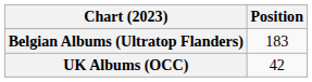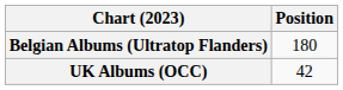 <table class="wikitable sortable plainrowheaders" style="text-align:center;">
 <tr>
 <th scope="col">Chart (2023)</th>
 <th scope="col">Position</th>
 </tr>
 <tr>
 <th scope="row">Belgian Albums (Ultratop Flanders)</th>
-<td>183</td>
+<td>180</td>
 </tr>
 <tr>
 <th scope="row">UK Albums (OCC)</th>
 <td>42</td>
 </tr>
 </table>
